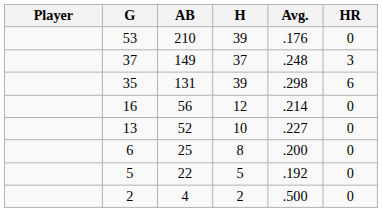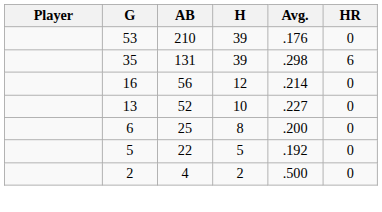 <table class="wikitable sortable">
 <tr>
 <th bgcolor="#DDDDFF" width="16%">Player</th>
 <th bgcolor="#DDDDFF" width="9%">G</th>
 <th bgcolor="#DDDDFF" width="9%">AB</th>
 <th bgcolor="#DDDDFF" width="9%">H</th>
 <th bgcolor="#DDDDFF" width="9%">Avg.</th>
 <th bgcolor="#DDDDFF" width="9%">HR</th>
 </tr>
 <tr align="center">
 <td></td>
 <td>53</td>
 <td>210</td>
 <td>39</td>
 <td>.176</td>
 <td>0</td>
-</tr>
-<tr align="center">
-<td></td>
-<td>37</td>
-<td>149</td>
-<td>37</td>
-<td>.248</td>
-<td>3</td>
 </tr>
 <tr align="center">
 <td></td>
 <td>35</td>
 <td>131</td>
 <td>39</td>
 <td>.298</td>
 <td>6</td>
 </tr>
 <tr align="center">
 <td></td>
 <td>16</td>
 <td>56</td>
 <td>12</td>
 <td>.214</td>
 <td>0</td>
 </tr>
 <tr align="center">
 <td></td>
 <td>13</td>
 <td>52</td>
 <td>10</td>
 <td>.227</td>
 <td>0</td>
 </tr>
 <tr align="center">
 <td></td>
 <td>6</td>
 <td>25</td>
 <td>8</td>
 <td>.200</td>
 <td>0</td>
 </tr>
 <tr align="center">
 <td></td>
 <td>5</td>
 <td>22</td>
 <td>5</td>
 <td>.192</td>
 <td>0</td>
 </tr>
 <tr align="center">
 <td></td>
 <td>2</td>
 <td>4</td>
 <td>2</td>
 <td>.500</td>
 <td>0</td>
 </tr>
 </table>
